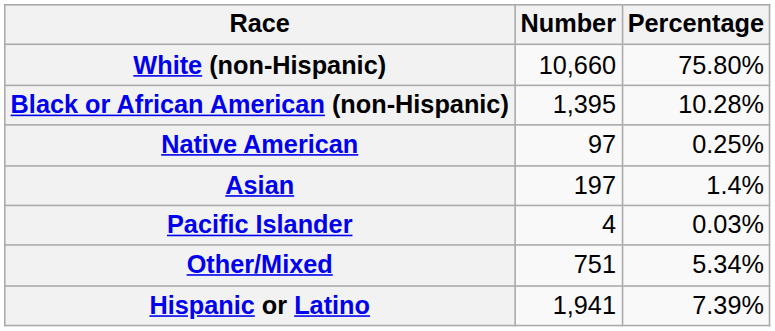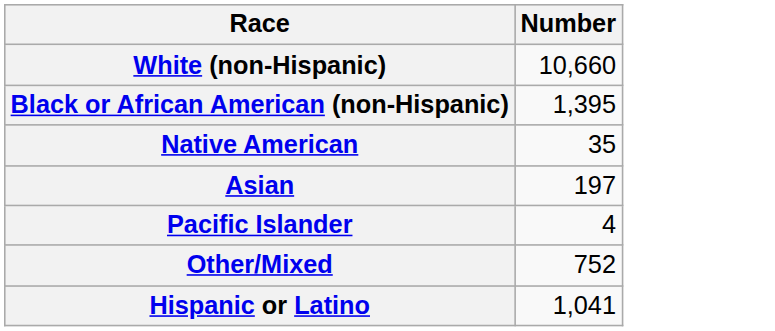 <table class="wikitable" style="text-align:right">
 <tr>
 <th scope="col">Race</th>
 <th scope="col">Number</th>
-<th scope="col">Percentage</th>
 </tr>
 <tr>
 <th scope="row"><a href='#'>White</a> (non-Hispanic)</th>
 <td>10,660</td>
-<td>75.80%</td>
 </tr>
 <tr>
 <th scope="row"><a href='#'>Black or African American</a> (non-Hispanic)</th>
 <td>1,395</td>
-<td>10.28%</td>
 </tr>
 <tr>
 <th scope="row"><a href='#'>Native American</a></th>
-<td>97</td>
-<td>0.25%</td>
+<td>35</td>
 </tr>
 <tr>
 <th scope="row"><a href='#'>Asian</a></th>
 <td>197</td>
-<td>1.4%</td>
 </tr>
 <tr>
 <th scope="row"><a href='#'>Pacific Islander</a></th>
 <td>4</td>
-<td>0.03%</td>
 </tr>
 <tr>
 <th scope="row"><a href='#'>Other/Mixed</a></th>
-<td>751</td>
-<td>5.34%</td>
+<td>752</td>
 </tr>
 <tr>
 <th scope="row"><a href='#'>Hispanic</a> or <a href='#'>Latino</a></th>
-<td>1,941</td>
-<td>7.39%</td>
+<td>1,041</td>
 </tr>
 </table>
